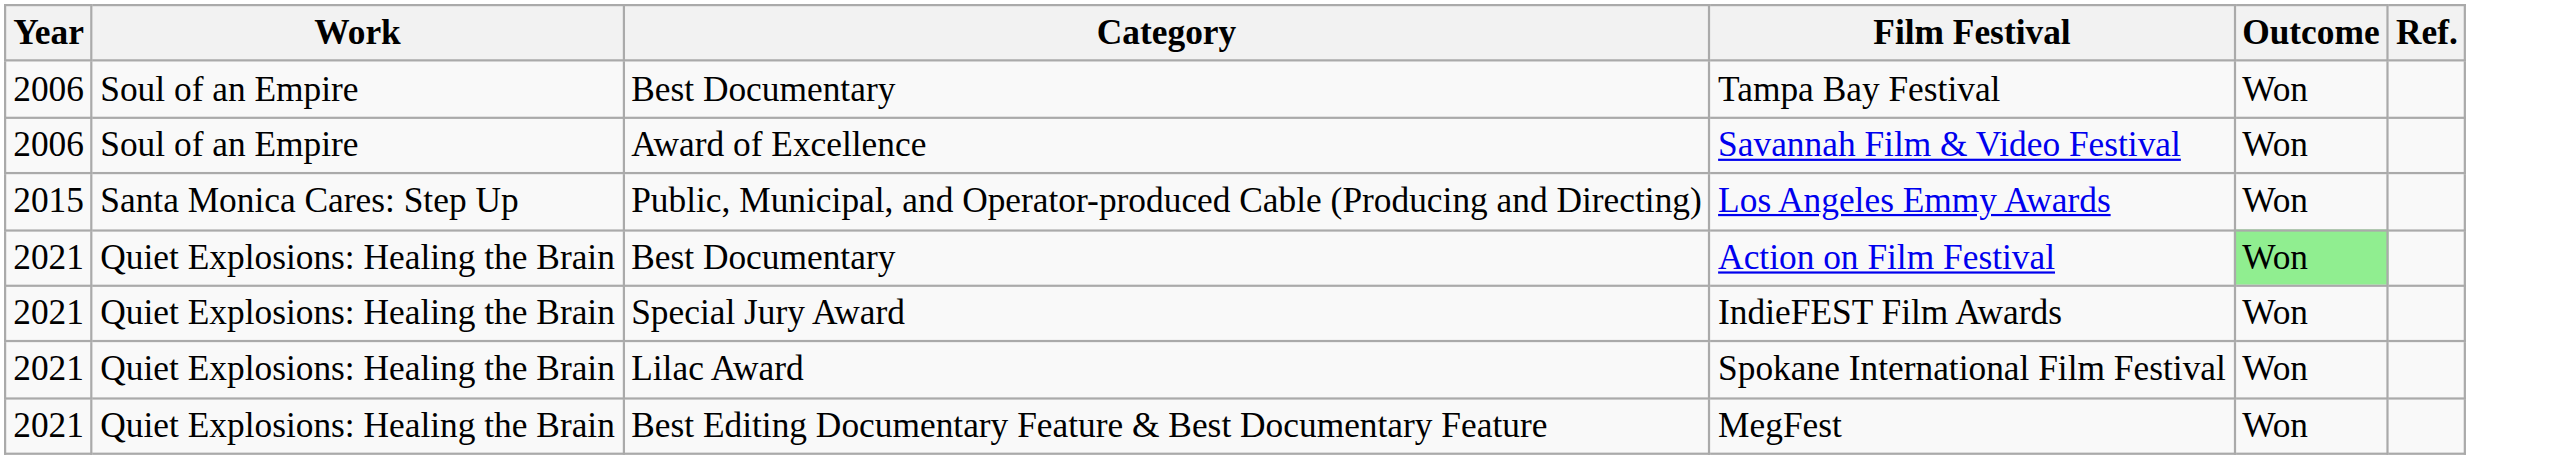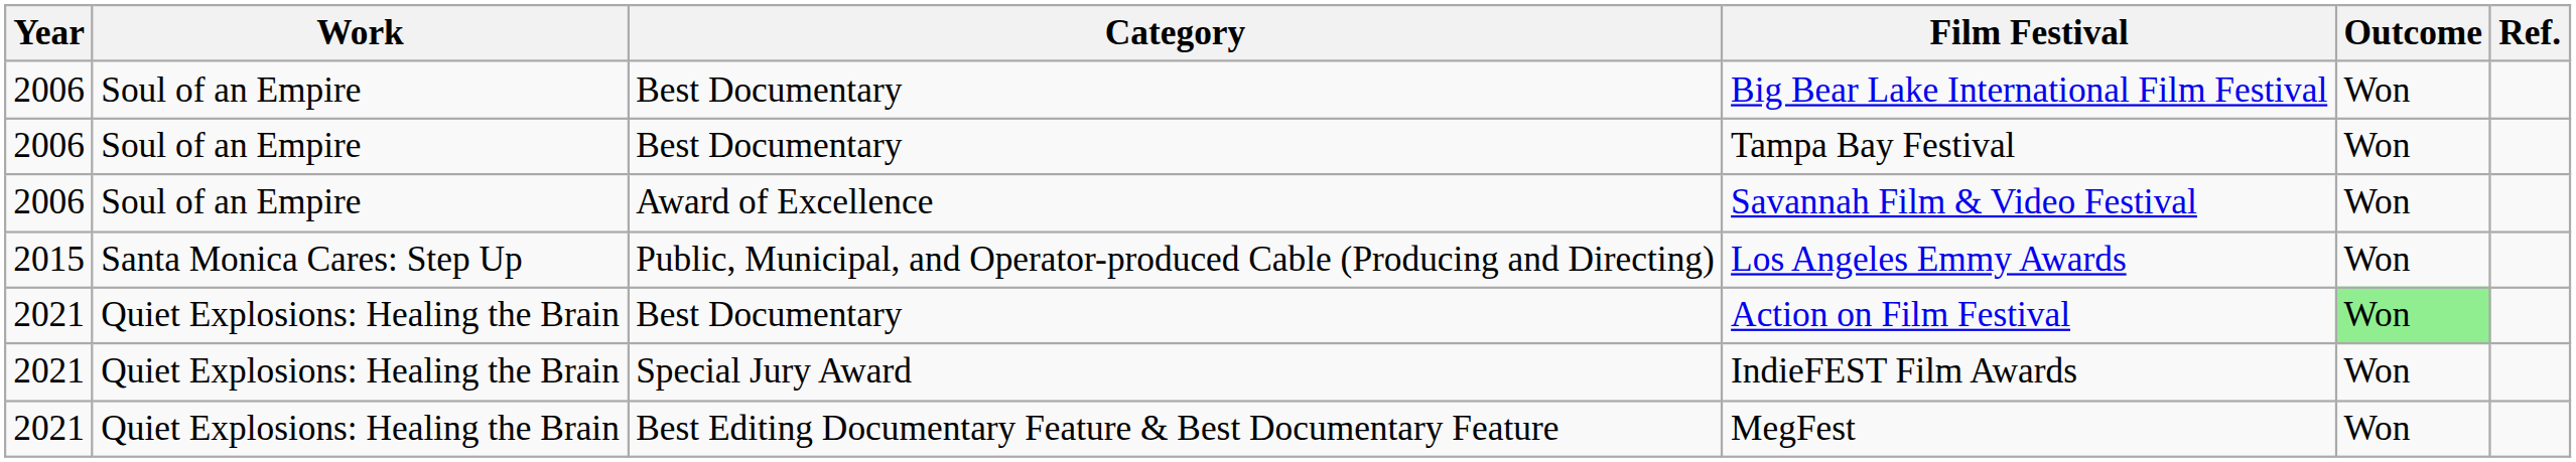 <table class="wikitable">
 <tr>
 <th>Year</th>
 <th>Work</th>
 <th>Category</th>
 <th>Film Festival</th>
 <th>Outcome</th>
 <th>Ref.</th>
+</tr>
+<tr>
+<td>2006</td>
+<td>Soul of an Empire</td>
+<td>Best Documentary</td>
+<td><a href='#'>Big Bear Lake International Film Festival</a></td>
+<td>Won</td>
+<td></td>
 </tr>
 <tr>
 <td>2006</td>
 <td>Soul of an Empire</td>
 <td>Best Documentary</td>
 <td>Tampa Bay Festival</td>
 <td>Won</td>
 <td></td>
 </tr>
 <tr>
 <td>2006</td>
 <td>Soul of an Empire</td>
 <td>Award of Excellence</td>
 <td><a href='#'>Savannah Film & Video Festival</a></td>
 <td>Won</td>
 <td></td>
 </tr>
 <tr>
 <td>2015</td>
 <td>Santa Monica Cares: Step Up</td>
 <td>Public, Municipal, and Operator-produced Cable (Producing and Directing)</td>
 <td><a href='#'>Los Angeles Emmy Awards</a></td>
 <td>Won</td>
 <td></td>
 </tr>
 <tr>
 <td>2021</td>
 <td>Quiet Explosions: Healing the Brain</td>
 <td>Best Documentary</td>
 <td><a href='#'>Action on Film Festival</a></td>
 <td style="background: lightgreen;">Won</td>
 <td></td>
 </tr>
 <tr>
 <td>2021</td>
 <td>Quiet Explosions: Healing the Brain</td>
 <td>Special Jury Award</td>
 <td>IndieFEST Film Awards</td>
 <td>Won</td>
 <td></td>
 </tr>
 <tr>
 <td>2021</td>
 <td>Quiet Explosions: Healing the Brain</td>
-<td>Lilac Award</td>
-<td>Spokane International Film Festival</td>
-<td>Won</td>
-<td></td>
-</tr>
-<tr>
-<td>2021</td>
-<td>Quiet Explosions: Healing the Brain</td>
 <td>Best Editing Documentary Feature & Best Documentary Feature</td>
 <td>MegFest</td>
 <td>Won</td>
 <td></td>
 </tr>
 </table>
